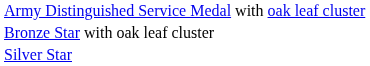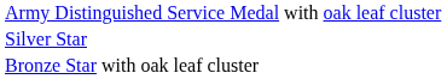 <table>
 <tr>
 <td></td>
 <td><a href='#'>Army Distinguished Service Medal</a> with <a href='#'>oak leaf cluster</a></td>
 </tr>
 <tr>
 <td></td>
-<td><a href='#'>Bronze Star</a> with oak leaf cluster</td>
+<td><a href='#'>Silver Star</a></td>
 </tr>
 <tr>
 <td></td>
-<td><a href='#'>Silver Star</a></td>
+<td><a href='#'>Bronze Star</a> with oak leaf cluster</td>
 </tr>
 </table>
